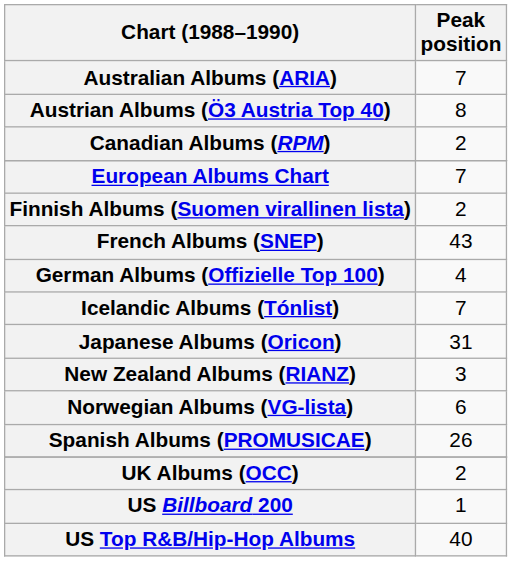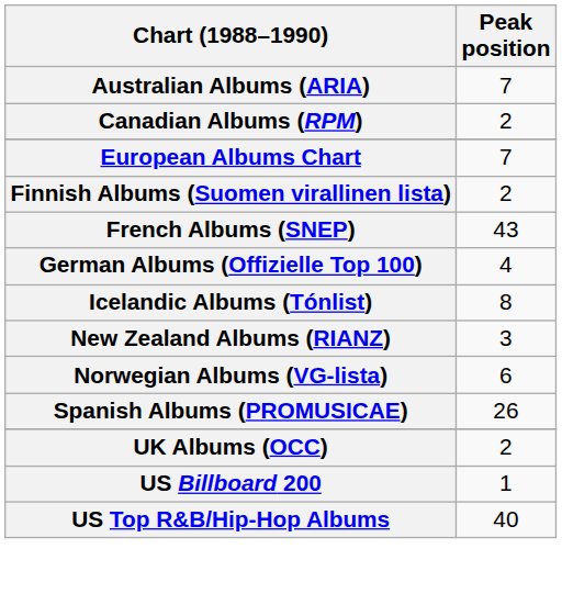 <table class="wikitable sortable plainrowheaders">
 <tr>
 <th>Chart (1988–1990)</th>
 <th>Peak<br>position</th>
 </tr>
 <tr>
 <th scope="row">Australian Albums (<a href='#'>ARIA</a>)</th>
 <td style="text-align:center;">7</td>
-</tr>
-<tr>
-<th scope="row">Austrian Albums (<a href='#'>Ö3 Austria Top 40</a>)</th>
-<td style="text-align:center;">8</td>
 </tr>
 <tr>
 <th scope="row">Canadian Albums (<em><a href='#'>RPM</a></em>)</th>
 <td style="text-align:center;">2</td>
 </tr>
 <tr>
 </tr>
 <tr>
 <th scope="row"><a href='#'>European Albums Chart</a></th>
 <td style="text-align:center;">7</td>
 </tr>
 <tr>
 <th scope="row">Finnish Albums (<a href='#'>Suomen virallinen lista</a>)</th>
 <td style="text-align:center;">2</td>
 </tr>
 <tr>
 <th scope="row">French Albums (<a href='#'>SNEP</a>)</th>
 <td style="text-align:center;">43</td>
 </tr>
 <tr>
 <th scope="row">German Albums (<a href='#'>Offizielle Top 100</a>)</th>
 <td style="text-align:center;">4</td>
 </tr>
 <tr>
 <th scope="row">Icelandic Albums (<a href='#'>Tónlist</a>)</th>
-<td align="center">7</td>
-</tr>
-<tr>
-<th scope="row">Japanese Albums (<a href='#'>Oricon</a>)</th>
-<td style="text-align:center;">31</td>
+<td align="center">8</td>
 </tr>
 <tr>
 <th scope="row">New Zealand Albums (<a href='#'>RIANZ</a>)</th>
 <td style="text-align:center;">3</td>
 </tr>
 <tr>
 <th scope="row">Norwegian Albums (<a href='#'>VG-lista</a>)</th>
 <td style="text-align:center;">6</td>
 </tr>
 <tr>
 <th scope="row">Spanish Albums (<a href='#'>PROMUSICAE</a>)</th>
 <td align="center">26</td>
 </tr>
 <tr>
 </tr>
 <tr>
 <th scope="row">UK Albums (<a href='#'>OCC</a>)</th>
 <td style="text-align:center;">2</td>
 </tr>
 <tr>
 <th scope="row">US <a href='#'><em>Billboard</em> 200</a></th>
 <td style="text-align:center;">1</td>
 </tr>
 <tr>
 <th scope="row">US <a href='#'>Top R&B/Hip-Hop Albums</a></th>
 <td style="text-align:center;">40</td>
 </tr>
 </table>
